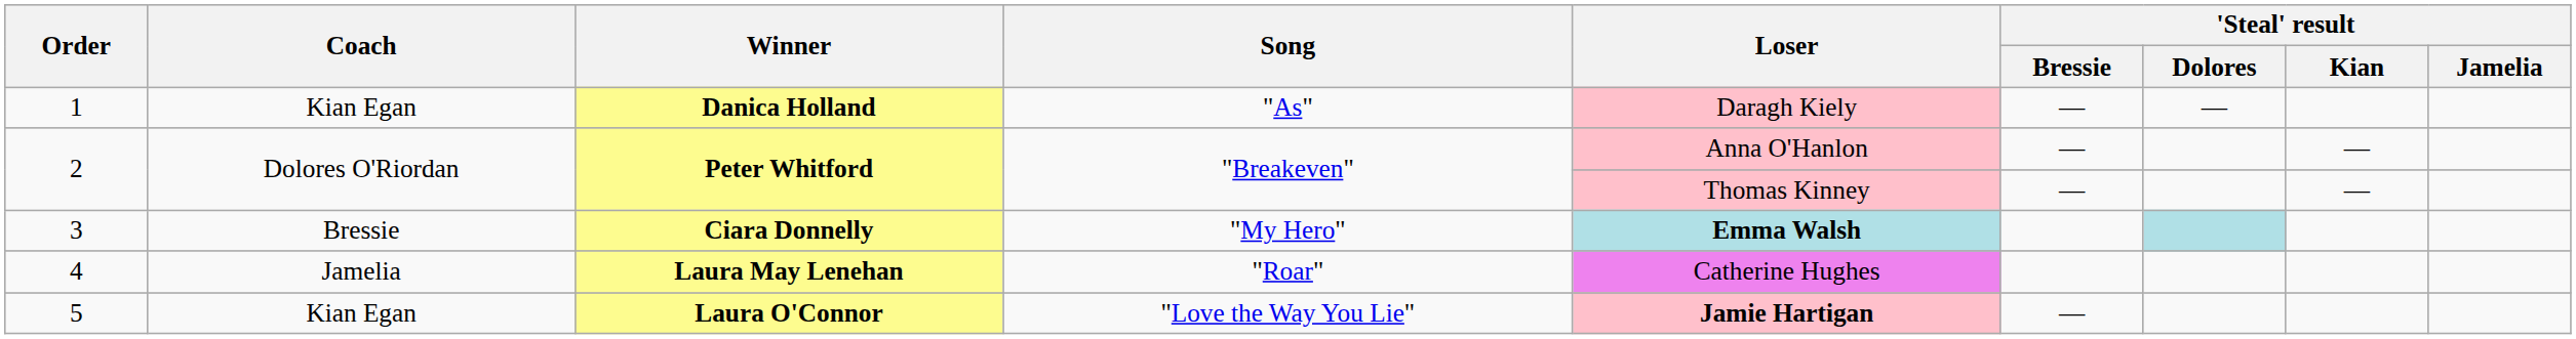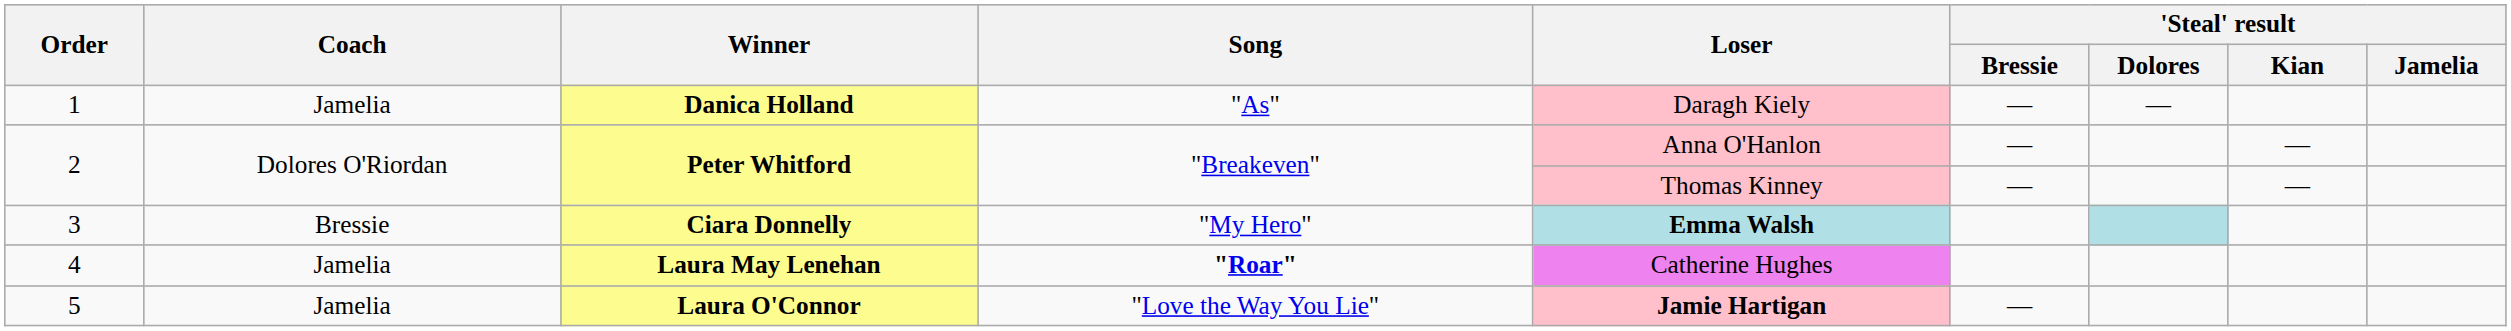 <table class="wikitable" style="text-align: center; width:100%;">
 <tr>
 <th rowspan="2" width="05%">Order</th>
 <th rowspan="2" width="15%">Coach</th>
 <th rowspan="2" width="15%">Winner</th>
 <th rowspan="2" width="20%">Song</th>
 <th rowspan="2" width="15%">Loser</th>
 <th colspan="4" width="20%">'Steal' result</th>
 </tr>
 <tr>
 <th width="05%">Bressie</th>
 <th width="05%">Dolores</th>
 <th width="05%">Kian</th>
 <th width="05%">Jamelia</th>
 </tr>
 <tr>
 <td>1</td>
-<td>Kian Egan</td>
+<td>Jamelia</td>
 <td style="background:#fdfc8f;"><strong>Danica Holland</strong></td>
 <td>"<a href='#'>As</a>"</td>
 <td style="background:pink">Daragh Kiely</td>
 <td>—</td>
 <td>—</td>
 <td></td>
 <td></td>
 </tr>
 <tr>
 <td rowspan="2">2</td>
 <td rowspan="2">Dolores O'Riordan</td>
 <td rowspan="2" style="background:#fdfc8f;"><strong>Peter Whitford</strong></td>
 <td rowspan="2">"<a href='#'>Breakeven</a>"</td>
 <td style="background:pink">Anna O'Hanlon</td>
 <td>—</td>
 <td></td>
 <td>—</td>
 <td></td>
 </tr>
 <tr>
 <td style="background:pink">Thomas Kinney</td>
 <td>—</td>
 <td></td>
 <td>—</td>
 <td></td>
 </tr>
 <tr>
 <td>3</td>
 <td>Bressie</td>
 <td style="background:#fdfc8f;"><strong>Ciara Donnelly</strong></td>
 <td>"<a href='#'>My Hero</a>"</td>
 <td style="background:#B0E0E6"><strong>Emma Walsh</strong></td>
 <td></td>
 <td style="background:#B0E0E6;"><strong></strong></td>
 <td style=""><strong></strong></td>
 <td></td>
 </tr>
 <tr>
 <td>4</td>
 <td>Jamelia</td>
 <td style="background:#fdfc8f;"><strong>Laura May Lenehan</strong></td>
-<td>"<a href='#'>Roar</a>"</td>
+<td><strong>"<a href='#'>Roar</a>"</strong></td>
 <td style="background:violet">Catherine Hughes</td>
 <td></td>
 <td></td>
 <td></td>
 <td></td>
 </tr>
 <tr>
 <td>5</td>
-<td>Kian Egan</td>
+<td>Jamelia</td>
 <td style="background:#fdfc8f;"><strong>Laura O'Connor</strong></td>
 <td>"<a href='#'>Love the Way You Lie</a>"</td>
 <td style="background:pink"><strong>Jamie Hartigan</strong></td>
 <td>—</td>
 <td></td>
 <td></td>
 <td></td>
 </tr>
 </table>
